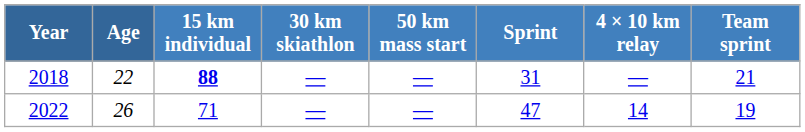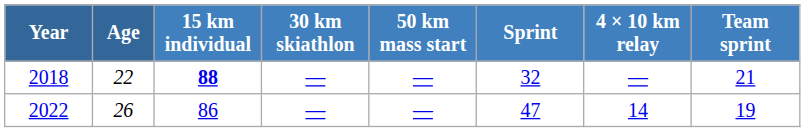 <table class="wikitable" style="font-size:95%; text-align:center; border:grey solid 1px; border-collapse:collapse; background:#ffffff;">
 <tr>
 <th style="background-color:#369; color:white; width:60px;"> Year </th>
 <th style="background-color:#369; color:white; width:40px;"> Age </th>
 <th style="background-color:#4180be; color:white; width:75px;"> 15 km <br> individual </th>
 <th style="background-color:#4180be; color:white; width:75px;"> 30 km <br> skiathlon </th>
 <th style="background-color:#4180be; color:white; width:75px;"> 50 km <br> mass start </th>
 <th style="background-color:#4180be; color:white; width:75px;"> Sprint </th>
 <th style="background-color:#4180be; color:white; width:75px;"> 4 × 10 km <br> relay </th>
 <th style="background-color:#4180be; color:white; width:75px;"> Team <br> sprint </th>
 </tr>
 <tr>
 <td><a href='#'>2018</a></td>
 <td><em>22</em></td>
 <td><strong><a href='#'>88</a></strong></td>
 <td><a href='#'>—</a></td>
 <td><a href='#'>—</a></td>
-<td><a href='#'>31</a></td>
+<td><a href='#'>32</a></td>
 <td><a href='#'>—</a></td>
 <td><a href='#'>21</a></td>
 </tr>
 <tr>
 <td><a href='#'>2022</a></td>
 <td><em>26</em></td>
-<td><a href='#'>71</a></td>
+<td><a href='#'>86</a></td>
 <td><a href='#'>—</a></td>
 <td><a href='#'>—</a></td>
 <td><a href='#'>47</a></td>
 <td><a href='#'>14</a></td>
 <td><a href='#'>19</a></td>
 </tr>
 </table>
